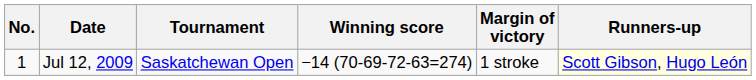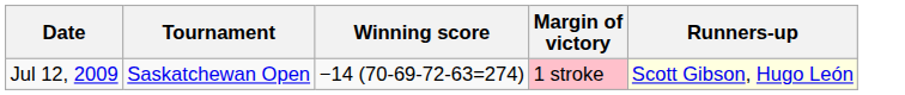 <table class="wikitable" style="font-size:95%;">
 <tr>
-<th>No.</th>
 <th>Date</th>
 <th>Tournament</th>
 <th>Winning score</th>
 <th>Margin of<br>victory</th>
 <th>Runners-up</th>
 </tr>
 <tr>
-<td align=center>1</td>
 <td align=right>Jul 12, <a href='#'>2009</a></td>
 <td><a href='#'>Saskatchewan Open</a></td>
 <td>−14 (70-69-72-63=274)</td>
-<td>1 stroke</td>
+<td style="background: pink;">1 stroke</td>
 <td style="background: lightyellow;"> <a href='#'>Scott Gibson</a>,  <a href='#'>Hugo León</a></td>
 </tr>
 </table>
